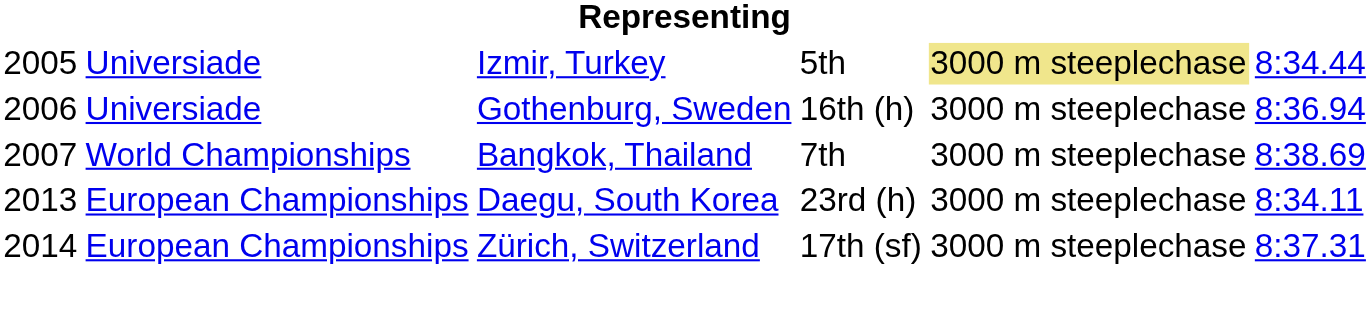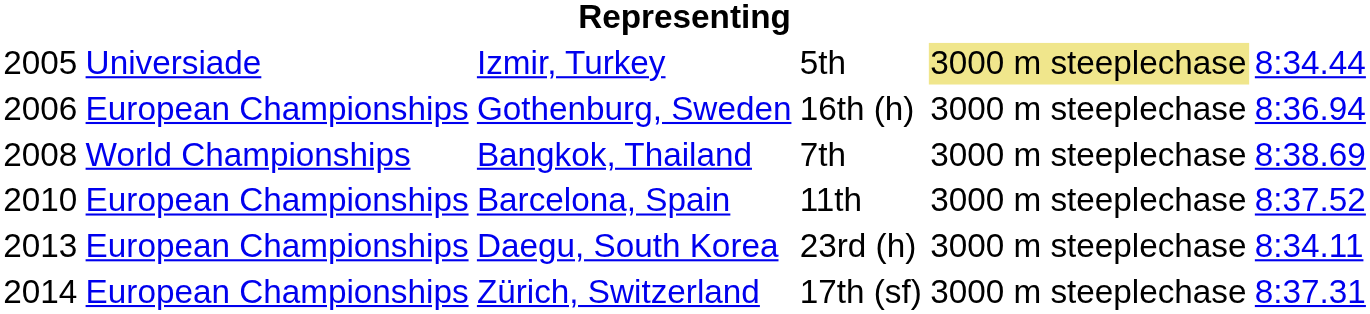 <table>
 <tr>
 <th colspan="6">Representing </th>
 </tr>
 <tr>
 <td>2005</td>
 <td><a href='#'>Universiade</a></td>
 <td><a href='#'>Izmir, Turkey</a></td>
 <td>5th</td>
 <td style="background: khaki;">3000 m steeplechase</td>
 <td><a href='#'>8:34.44</a></td>
 </tr>
 <tr>
 <td>2006</td>
-<td><a href='#'>Universiade</a></td>
+<td><a href='#'>European Championships</a></td>
 <td><a href='#'>Gothenburg, Sweden</a></td>
 <td>16th (h)</td>
 <td>3000 m steeplechase</td>
 <td><a href='#'>8:36.94</a></td>
 </tr>
 <tr>
-<td>2007</td>
+<td>2008</td>
 <td><a href='#'>World Championships</a></td>
 <td><a href='#'>Bangkok, Thailand</a></td>
 <td>7th</td>
 <td>3000 m steeplechase</td>
 <td><a href='#'>8:38.69</a></td>
+</tr>
+<tr>
+<td>2010</td>
+<td><a href='#'>European Championships</a></td>
+<td><a href='#'>Barcelona, Spain</a></td>
+<td>11th</td>
+<td>3000 m steeplechase</td>
+<td><a href='#'>8:37.52</a></td>
 </tr>
 <tr>
 <td>2013</td>
 <td><a href='#'>European Championships</a></td>
 <td><a href='#'>Daegu, South Korea</a></td>
 <td>23rd (h)</td>
 <td>3000 m steeplechase</td>
 <td><a href='#'>8:34.11</a></td>
 </tr>
 <tr>
 <td>2014</td>
 <td><a href='#'>European Championships</a></td>
 <td><a href='#'>Zürich, Switzerland</a></td>
 <td>17th (sf)</td>
 <td>3000 m steeplechase</td>
 <td><a href='#'>8:37.31</a></td>
 </tr>
 </table>
